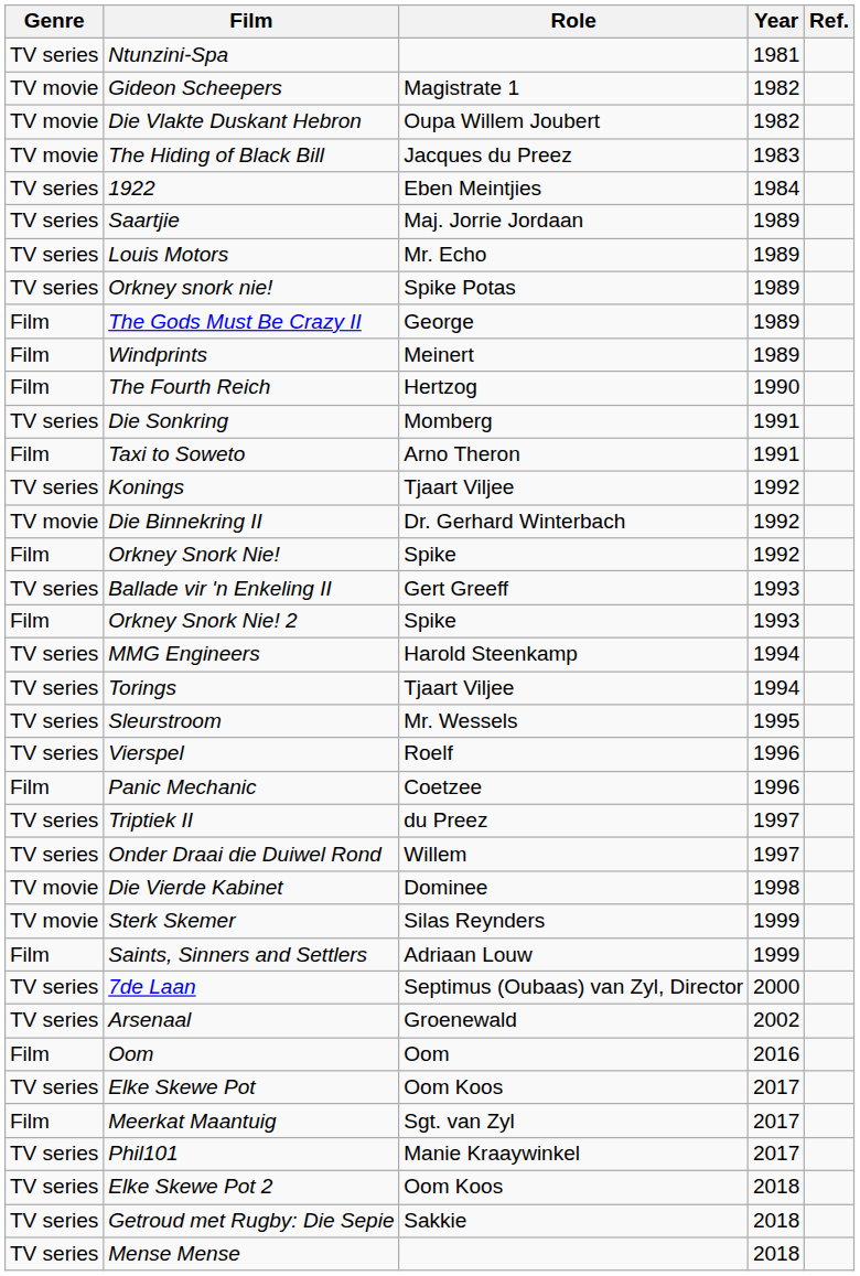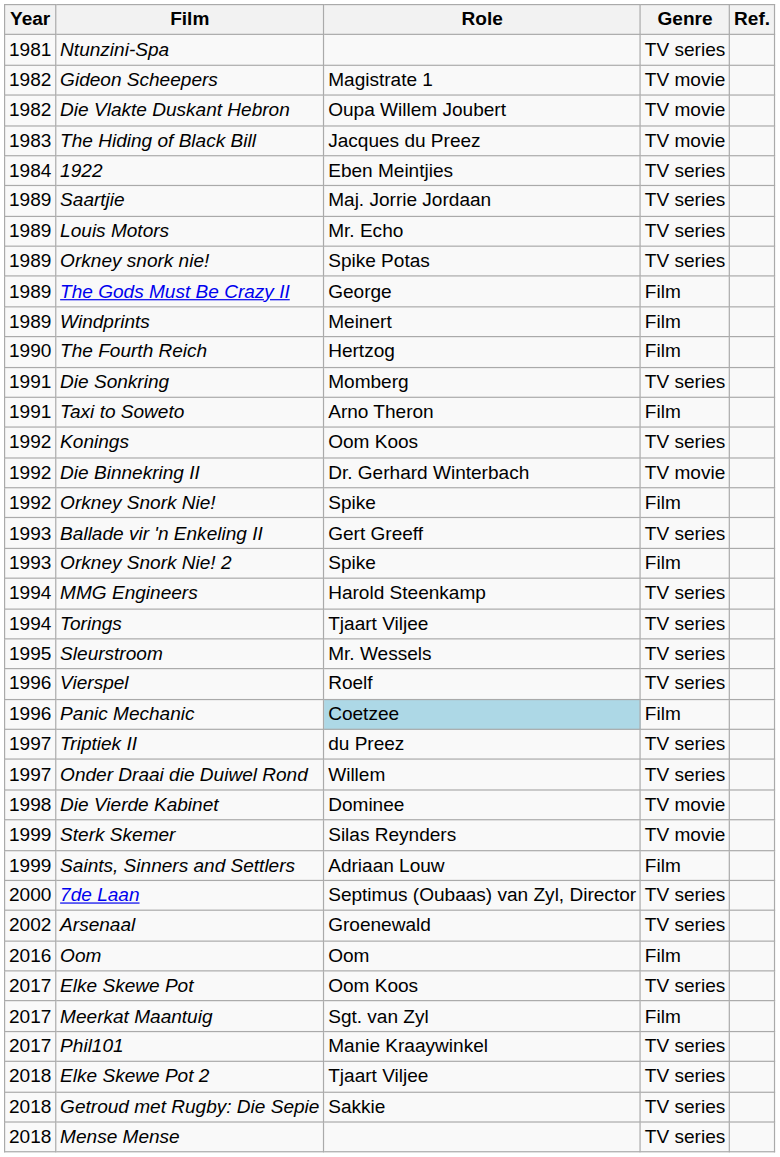 <table class="wikitable">
 <tr>
-<th>Genre</th>
+<th>Year</th>
 <th>Film</th>
 <th>Role</th>
-<th>Year</th>
+<th>Genre</th>
 <th>Ref.</th>
 </tr>
 <tr>
-<td>TV series</td>
+<td>1981</td>
 <td><em>Ntunzini-Spa</em></td>
 <td></td>
-<td>1981</td>
+<td>TV series</td>
 <td></td>
 </tr>
 <tr>
-<td>TV movie</td>
+<td>1982</td>
 <td><em>Gideon Scheepers</em></td>
 <td>Magistrate 1</td>
-<td>1982</td>
+<td>TV movie</td>
 <td></td>
 </tr>
 <tr>
-<td>TV movie</td>
+<td>1982</td>
 <td><em>Die Vlakte Duskant Hebron</em></td>
 <td>Oupa Willem Joubert</td>
-<td>1982</td>
+<td>TV movie</td>
 <td></td>
 </tr>
 <tr>
-<td>TV movie</td>
+<td>1983</td>
 <td><em>The Hiding of Black Bill</em></td>
 <td>Jacques du Preez</td>
-<td>1983</td>
+<td>TV movie</td>
 <td></td>
 </tr>
 <tr>
-<td>TV series</td>
+<td>1984</td>
 <td><em>1922</em></td>
 <td>Eben Meintjies</td>
-<td>1984</td>
+<td>TV series</td>
 <td></td>
 </tr>
 <tr>
-<td>TV series</td>
+<td>1989</td>
 <td><em>Saartjie</em></td>
 <td>Maj. Jorrie Jordaan</td>
-<td>1989</td>
+<td>TV series</td>
 <td></td>
 </tr>
 <tr>
-<td>TV series</td>
+<td>1989</td>
 <td><em>Louis Motors</em></td>
 <td>Mr. Echo</td>
-<td>1989</td>
+<td>TV series</td>
 <td></td>
 </tr>
 <tr>
-<td>TV series</td>
+<td>1989</td>
 <td><em>Orkney snork nie!</em></td>
 <td>Spike Potas</td>
-<td>1989</td>
+<td>TV series</td>
 <td></td>
 </tr>
 <tr>
-<td>Film</td>
+<td>1989</td>
 <td><em><a href='#'>The Gods Must Be Crazy II</a></em></td>
 <td>George</td>
-<td>1989</td>
+<td>Film</td>
 <td></td>
 </tr>
 <tr>
-<td>Film</td>
+<td>1989</td>
 <td><em>Windprints</em></td>
 <td>Meinert</td>
-<td>1989</td>
+<td>Film</td>
 <td></td>
 </tr>
 <tr>
-<td>Film</td>
+<td>1990</td>
 <td><em>The Fourth Reich</em></td>
 <td>Hertzog</td>
-<td>1990</td>
+<td>Film</td>
 <td></td>
 </tr>
 <tr>
-<td>TV series</td>
+<td>1991</td>
 <td><em>Die Sonkring</em></td>
 <td>Momberg</td>
-<td>1991</td>
+<td>TV series</td>
 <td></td>
 </tr>
 <tr>
-<td>Film</td>
+<td>1991</td>
 <td><em>Taxi to Soweto</em></td>
 <td>Arno Theron</td>
-<td>1991</td>
+<td>Film</td>
 <td></td>
 </tr>
 <tr>
+<td>1992</td>
+<td><em>Konings</em></td>
+<td>Oom Koos</td>
 <td>TV series</td>
-<td><em>Konings</em></td>
-<td>Tjaart Viljee</td>
-<td>1992</td>
 <td></td>
 </tr>
 <tr>
-<td>TV movie</td>
+<td>1992</td>
 <td><em>Die Binnekring II</em></td>
 <td>Dr. Gerhard Winterbach</td>
-<td>1992</td>
+<td>TV movie</td>
 <td></td>
 </tr>
 <tr>
-<td>Film</td>
+<td>1992</td>
 <td><em>Orkney Snork Nie!</em></td>
 <td>Spike</td>
-<td>1992</td>
+<td>Film</td>
 <td></td>
 </tr>
 <tr>
-<td>TV series</td>
+<td>1993</td>
 <td><em>Ballade vir 'n Enkeling II</em></td>
 <td>Gert Greeff</td>
-<td>1993</td>
+<td>TV series</td>
 <td></td>
 </tr>
 <tr>
-<td>Film</td>
+<td>1993</td>
 <td><em>Orkney Snork Nie! 2</em></td>
 <td>Spike</td>
-<td>1993</td>
+<td>Film</td>
 <td></td>
 </tr>
 <tr>
-<td>TV series</td>
+<td>1994</td>
 <td><em>MMG Engineers</em></td>
 <td>Harold Steenkamp</td>
-<td>1994</td>
+<td>TV series</td>
 <td></td>
 </tr>
 <tr>
-<td>TV series</td>
+<td>1994</td>
 <td><em>Torings</em></td>
 <td>Tjaart Viljee</td>
-<td>1994</td>
+<td>TV series</td>
 <td></td>
 </tr>
 <tr>
-<td>TV series</td>
+<td>1995</td>
 <td><em>Sleurstroom</em></td>
 <td>Mr. Wessels</td>
-<td>1995</td>
+<td>TV series</td>
 <td></td>
 </tr>
 <tr>
-<td>TV series</td>
+<td>1996</td>
 <td><em>Vierspel</em></td>
 <td>Roelf</td>
-<td>1996</td>
+<td>TV series</td>
 <td></td>
 </tr>
 <tr>
+<td>1996</td>
+<td><em>Panic Mechanic</em></td>
+<td style="background: lightblue;">Coetzee</td>
 <td>Film</td>
-<td><em>Panic Mechanic</em></td>
-<td>Coetzee</td>
-<td>1996</td>
 <td></td>
 </tr>
 <tr>
-<td>TV series</td>
+<td>1997</td>
 <td><em>Triptiek II</em></td>
 <td>du Preez</td>
-<td>1997</td>
+<td>TV series</td>
 <td></td>
 </tr>
 <tr>
-<td>TV series</td>
+<td>1997</td>
 <td><em>Onder Draai die Duiwel Rond</em></td>
 <td>Willem</td>
-<td>1997</td>
+<td>TV series</td>
 <td></td>
 </tr>
 <tr>
-<td>TV movie</td>
+<td>1998</td>
 <td><em>Die Vierde Kabinet</em></td>
 <td>Dominee</td>
-<td>1998</td>
+<td>TV movie</td>
 <td></td>
 </tr>
 <tr>
-<td>TV movie</td>
+<td>1999</td>
 <td><em>Sterk Skemer</em></td>
 <td>Silas Reynders</td>
-<td>1999</td>
+<td>TV movie</td>
 <td></td>
 </tr>
 <tr>
-<td>Film</td>
+<td>1999</td>
 <td><em>Saints, Sinners and Settlers</em></td>
 <td>Adriaan Louw</td>
-<td>1999</td>
+<td>Film</td>
 <td></td>
 </tr>
 <tr>
-<td>TV series</td>
+<td>2000</td>
 <td><em><a href='#'>7de Laan</a></em></td>
 <td>Septimus (Oubaas) van Zyl, Director</td>
-<td>2000</td>
+<td>TV series</td>
 <td></td>
 </tr>
 <tr>
-<td>TV series</td>
+<td>2002</td>
 <td><em>Arsenaal</em></td>
 <td>Groenewald</td>
-<td>2002</td>
+<td>TV series</td>
 <td></td>
 </tr>
 <tr>
-<td>Film</td>
+<td>2016</td>
 <td><em>Oom</em></td>
 <td>Oom</td>
-<td>2016</td>
+<td>Film</td>
 <td></td>
 </tr>
 <tr>
-<td>TV series</td>
+<td>2017</td>
 <td><em>Elke Skewe Pot</em></td>
 <td>Oom Koos</td>
-<td>2017</td>
+<td>TV series</td>
 <td></td>
 </tr>
 <tr>
-<td>Film</td>
+<td>2017</td>
 <td><em>Meerkat Maantuig</em></td>
 <td>Sgt. van Zyl</td>
-<td>2017</td>
+<td>Film</td>
 <td></td>
 </tr>
 <tr>
-<td>TV series</td>
+<td>2017</td>
 <td><em>Phil101</em></td>
 <td>Manie Kraaywinkel</td>
-<td>2017</td>
+<td>TV series</td>
 <td></td>
 </tr>
 <tr>
+<td>2018</td>
+<td><em>Elke Skewe Pot 2</em></td>
+<td>Tjaart Viljee</td>
 <td>TV series</td>
-<td><em>Elke Skewe Pot 2</em></td>
-<td>Oom Koos</td>
-<td>2018</td>
 <td></td>
 </tr>
 <tr>
-<td>TV series</td>
+<td>2018</td>
 <td><em>Getroud met Rugby: Die Sepie</em></td>
 <td>Sakkie</td>
-<td>2018</td>
+<td>TV series</td>
 <td></td>
 </tr>
 <tr>
-<td>TV series</td>
+<td>2018</td>
 <td><em>Mense Mense</em></td>
 <td></td>
-<td>2018</td>
+<td>TV series</td>
 <td></td>
 </tr>
 </table>
